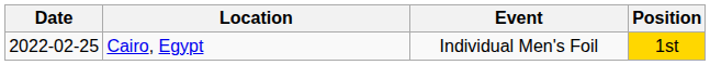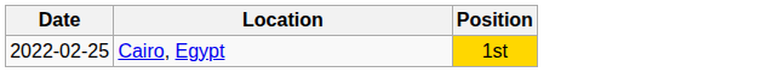 <table class="wikitable" style="text-align:center;">
 <tr>
 <th>Date</th>
 <th style="width:17em">Location</th>
-<th style="width:12em">Event</th>
 <th>Position</th>
 </tr>
 <tr>
 <td>2022-02-25</td>
 <td rowspan="1" align="left"> <a href='#'>Cairo</a>, <a href='#'>Egypt</a></td>
-<td>Individual Men's Foil</td>
 <td bgcolor="gold">1st</td>
 </tr>
 </table>
